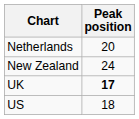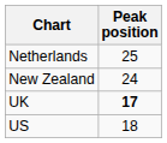 <table class="wikitable sortable">
 <tr>
 <th>Chart</th>
 <th>Peak<br>position</th>
 </tr>
 <tr>
 <td>Netherlands</td>
-<td align="center">20</td>
+<td align="center">25</td>
 </tr>
 <tr>
 <td>New Zealand</td>
 <td align="center">24</td>
 </tr>
 <tr>
 <td>UK</td>
 <td align="center"><strong>17</strong></td>
 </tr>
 <tr>
 <td>US</td>
 <td align="center">18</td>
 </tr>
 </table>
